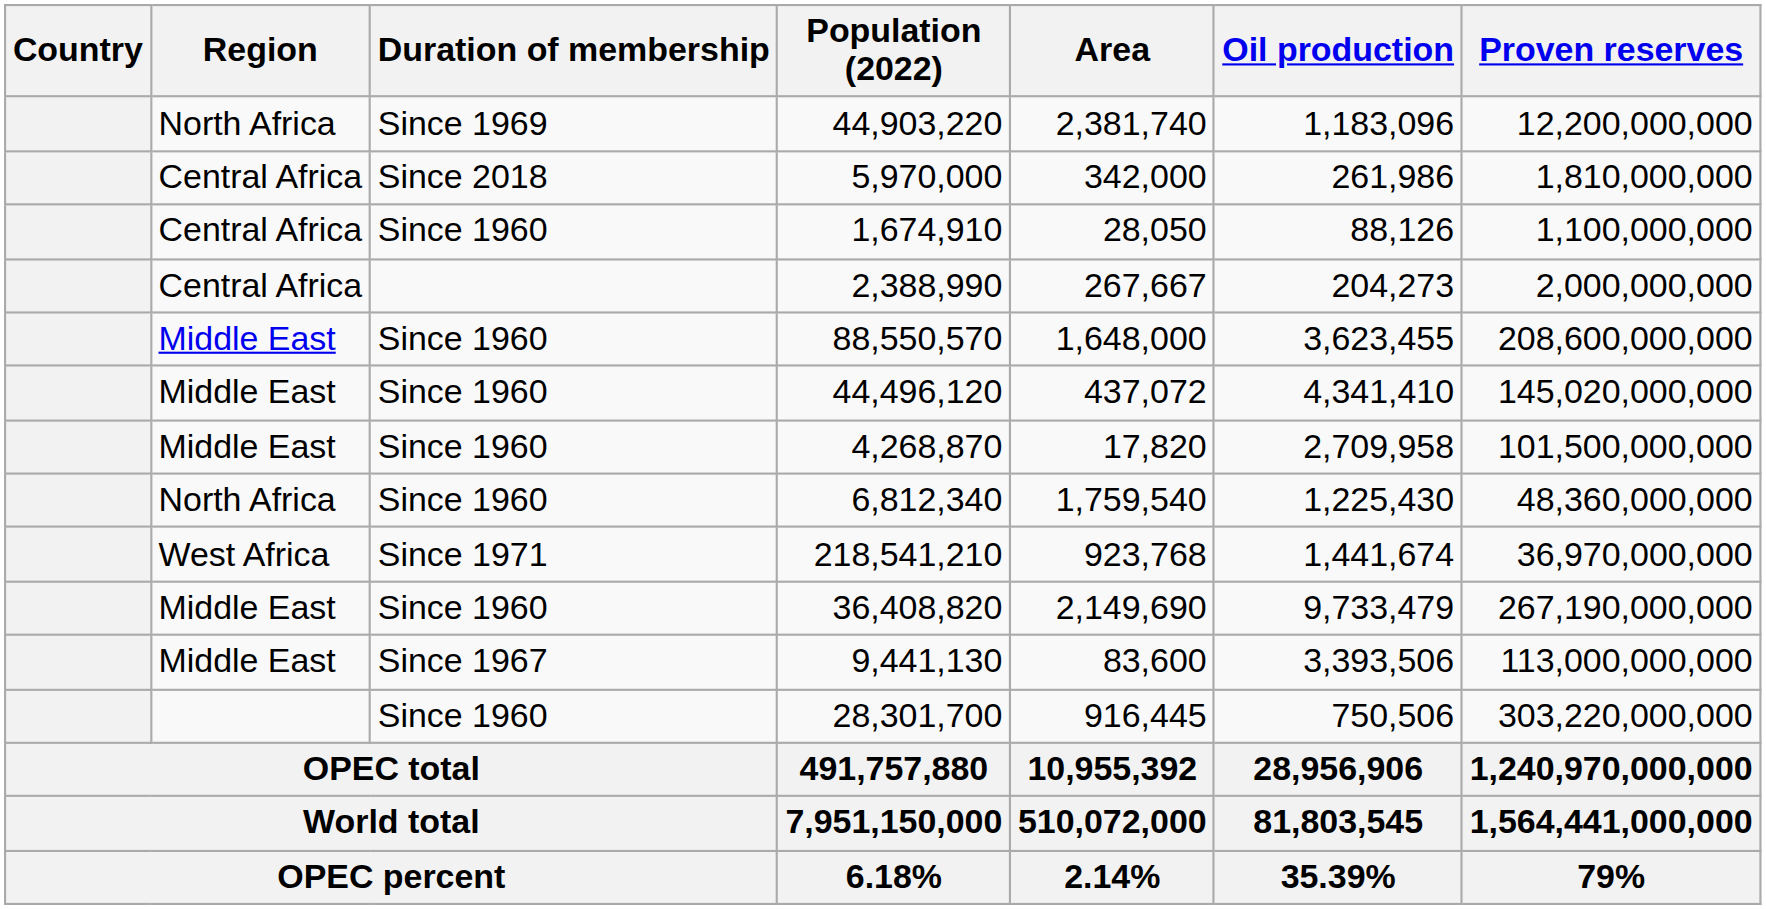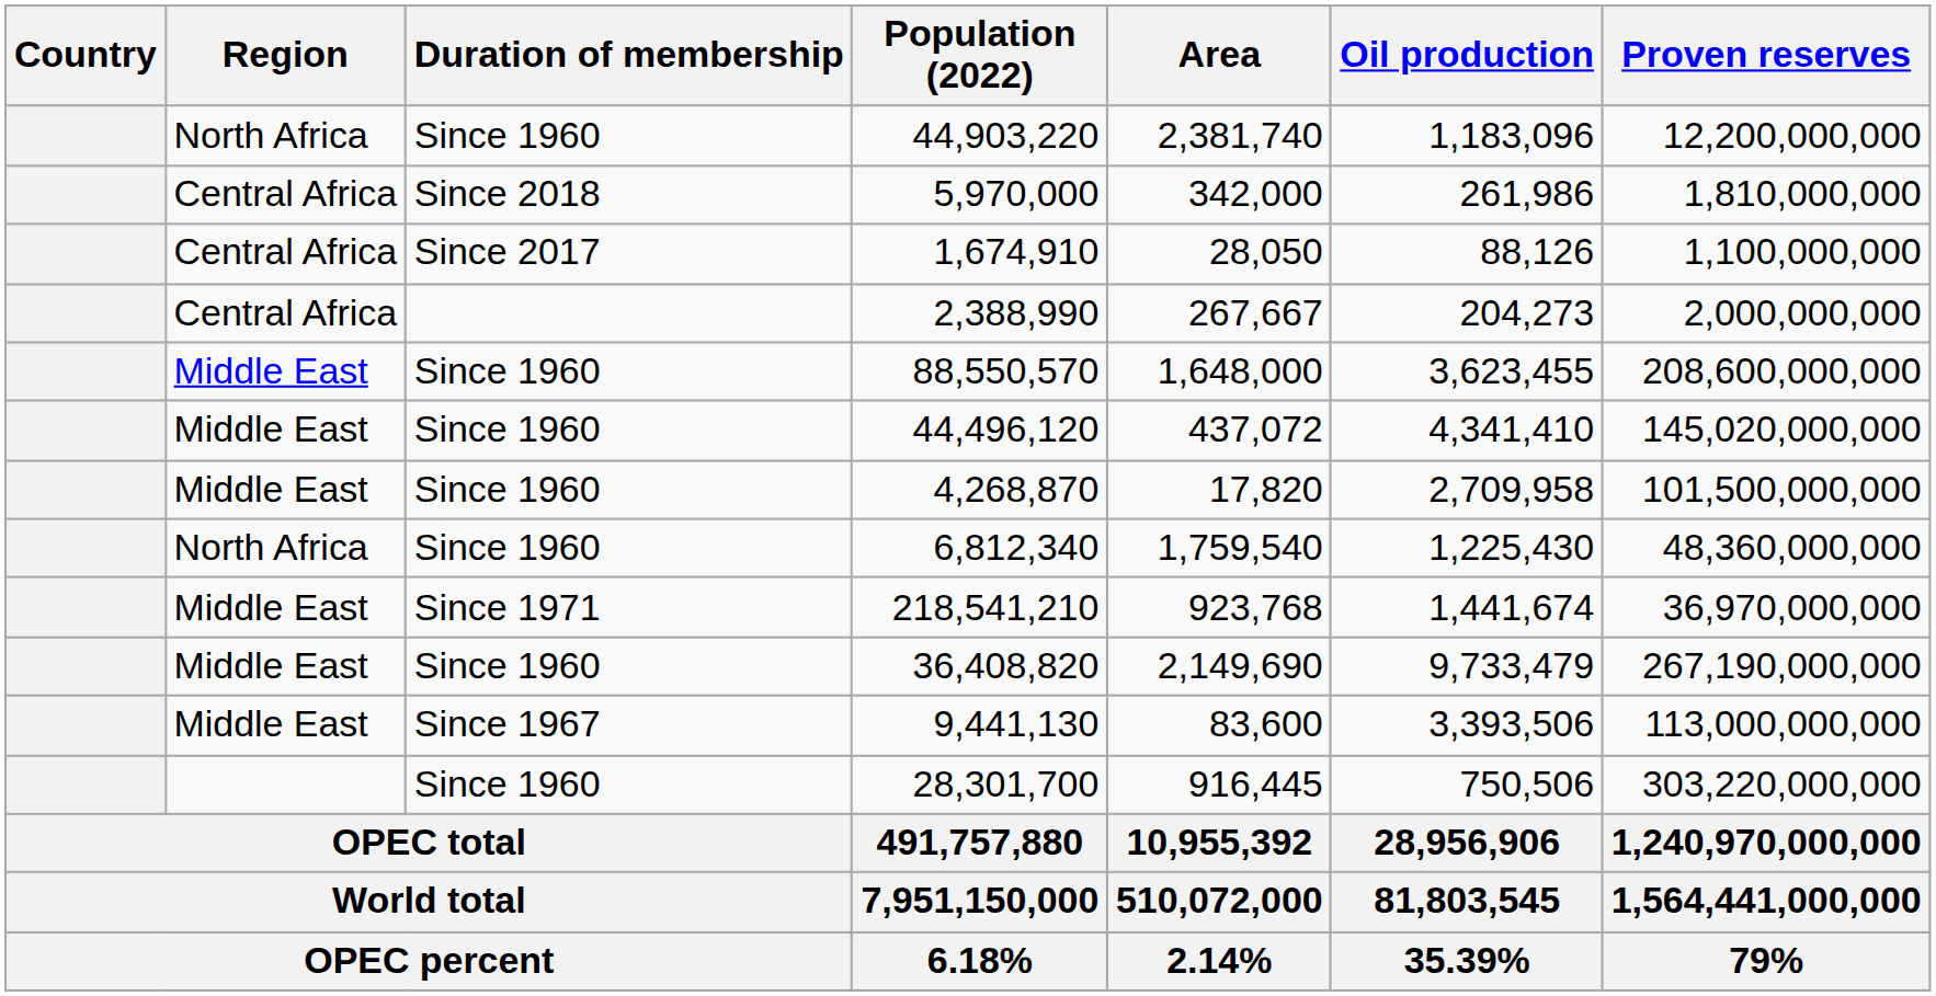 <table class="wikitable sortable plainrowheaders">
 <tr>
 <th scope="col">Country</th>
 <th scope="col">Region</th>
 <th scope="col">Duration of membership</th>
 <th scope="col">Population<br>(2022)</th>
 <th scope="col">Area<br></th>
 <th scope="col" data-sort-type="number"><a href='#'>Oil production</a> <br></th>
 <th scope="col" data-sort-type="number"><a href='#'>Proven reserves</a><br></th>
 </tr>
 <tr>
 <th scope="row"></th>
 <td>North Africa</td>
-<td data-sort-value="1969">Since 1969</td>
+<td data-sort-value="1960">Since 1960</td>
 <td align=right>44,903,220</td>
 <td align=right>2,381,740</td>
 <td align=right>1,183,096</td>
 <td align=right>12,200,000,000</td>
 </tr>
 <tr>
 <th scope="row"></th>
 <td>Central Africa</td>
 <td data-sort-value="2018">Since 2018</td>
 <td align=right>5,970,000</td>
 <td align=right>342,000</td>
 <td align=right>261,986</td>
 <td align=right>1,810,000,000</td>
 </tr>
 <tr>
 <th scope="row"></th>
 <td>Central Africa</td>
-<td data-sort-value="1960">Since 1960</td>
+<td data-sort-value="2017">Since 2017</td>
 <td align=right>1,674,910</td>
 <td align=right>28,050</td>
 <td align=right>88,126</td>
 <td align=right>1,100,000,000</td>
 </tr>
 <tr>
 <th scope="row"></th>
 <td>Central Africa</td>
 <td data-sort-value="1975"></td>
 <td align=right>2,388,990</td>
 <td align=right>267,667</td>
 <td align=right>204,273</td>
 <td align=right>2,000,000,000</td>
 </tr>
 <tr>
 <th scope="row"></th>
 <td><a href='#'>Middle East</a></td>
 <td data-sort-value="1960">Since 1960</td>
 <td align=right>88,550,570</td>
 <td align=right>1,648,000</td>
 <td align=right>3,623,455</td>
 <td align=right>208,600,000,000</td>
 </tr>
 <tr>
 <th scope="row"></th>
 <td>Middle East</td>
 <td data-sort-value="1960">Since 1960</td>
 <td align=right>44,496,120</td>
 <td align=right>437,072</td>
 <td align=right>4,341,410</td>
 <td align=right>145,020,000,000</td>
 </tr>
 <tr>
 <th scope="row"></th>
 <td>Middle East</td>
 <td data-sort-value="1960">Since 1960</td>
 <td align=right>4,268,870</td>
 <td align=right>17,820</td>
 <td align=right>2,709,958</td>
 <td align=right>101,500,000,000</td>
 </tr>
 <tr>
 <th scope="row"></th>
 <td>North Africa</td>
 <td data-sort-value="1960">Since 1960</td>
 <td align=right>6,812,340</td>
 <td align=right>1,759,540</td>
 <td align=right>1,225,430</td>
 <td align=right>48,360,000,000</td>
 </tr>
 <tr>
 <th scope="row"></th>
-<td>West Africa</td>
+<td>Middle East</td>
 <td data-sort-value="1971">Since 1971</td>
 <td align=right>218,541,210</td>
 <td align=right>923,768</td>
 <td align=right>1,441,674</td>
 <td align=right>36,970,000,000</td>
 </tr>
 <tr>
 <th scope="row"></th>
 <td>Middle East</td>
 <td data-sort-value="1960">Since 1960</td>
 <td align=right>36,408,820</td>
 <td align=right>2,149,690</td>
 <td align=right>9,733,479</td>
 <td align=right>267,190,000,000</td>
 </tr>
 <tr>
 <th scope="row"></th>
 <td>Middle East</td>
 <td data-sort-value="1967">Since 1967</td>
 <td align=right>9,441,130</td>
 <td align=right>83,600</td>
 <td align=right>3,393,506</td>
 <td align=right>113,000,000,000</td>
 </tr>
 <tr>
 <th scope="row"></th>
 <td></td>
 <td data-sort-value="1960">Since 1960</td>
 <td align=right>28,301,700</td>
 <td align=right>916,445</td>
 <td align=right>750,506</td>
 <td align=right>303,220,000,000</td>
 </tr>
 <tr class="sortbottom">
 <th colspan="3">OPEC total</th>
 <th>491,757,880</th>
 <th>10,955,392</th>
 <th>28,956,906</th>
 <th>1,240,970,000,000</th>
 </tr>
 <tr>
 <th colspan=3>World total</th>
 <th>7,951,150,000</th>
 <th>510,072,000</th>
 <th>81,803,545</th>
 <th>1,564,441,000,000</th>
 </tr>
 <tr>
 <th colspan=3>OPEC percent</th>
 <th>6.18%</th>
 <th>2.14%</th>
 <th>35.39%</th>
 <th>79%</th>
 </tr>
 </table>
